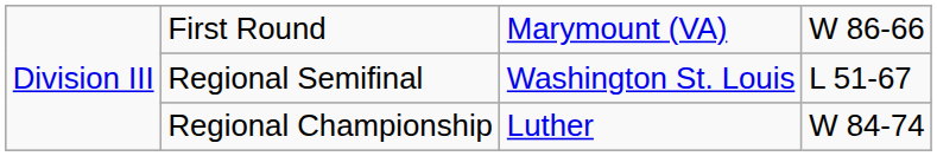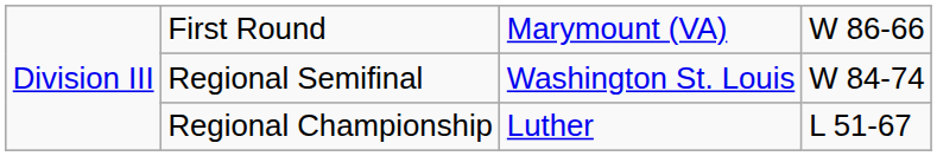 <table class="wikitable">
 <tr>
 <td rowspan="3"><a href='#'>Division III</a></td>
 <td>First Round</td>
 <td><a href='#'>Marymount (VA)</a></td>
 <td>W 86-66</td>
 </tr>
 <tr>
 <td>Regional Semifinal</td>
 <td><a href='#'>Washington St. Louis</a></td>
-<td>L 51-67</td>
+<td>W 84-74</td>
 </tr>
 <tr>
 <td>Regional Championship</td>
 <td><a href='#'>Luther</a></td>
-<td>W 84-74</td>
+<td>L 51-67</td>
 </tr>
 </table>
